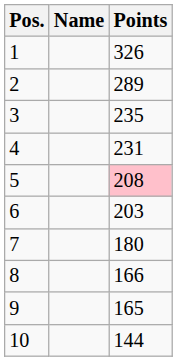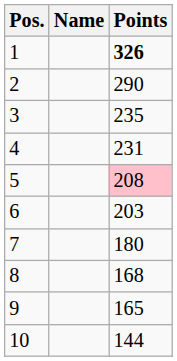 <table class="wikitable">
 <tr>
 <th>Pos.</th>
 <th>Name</th>
 <th>Points</th>
 </tr>
 <tr>
 <td>1</td>
 <td></td>
-<td>326</td>
+<td><strong>326</strong></td>
 </tr>
 <tr>
 <td>2</td>
 <td></td>
-<td>289</td>
+<td>290</td>
 </tr>
 <tr>
 <td>3</td>
 <td></td>
 <td>235</td>
 </tr>
 <tr>
 <td>4</td>
 <td></td>
 <td>231</td>
 </tr>
 <tr>
 <td>5</td>
 <td></td>
 <td style="background: pink;">208</td>
 </tr>
 <tr>
 <td>6</td>
 <td></td>
 <td>203</td>
 </tr>
 <tr>
 <td>7</td>
 <td></td>
 <td>180</td>
 </tr>
 <tr>
 <td>8</td>
 <td></td>
-<td>166</td>
+<td>168</td>
 </tr>
 <tr>
 <td>9</td>
 <td></td>
 <td>165</td>
 </tr>
 <tr>
 <td>10</td>
 <td></td>
 <td>144</td>
 </tr>
 </table>
